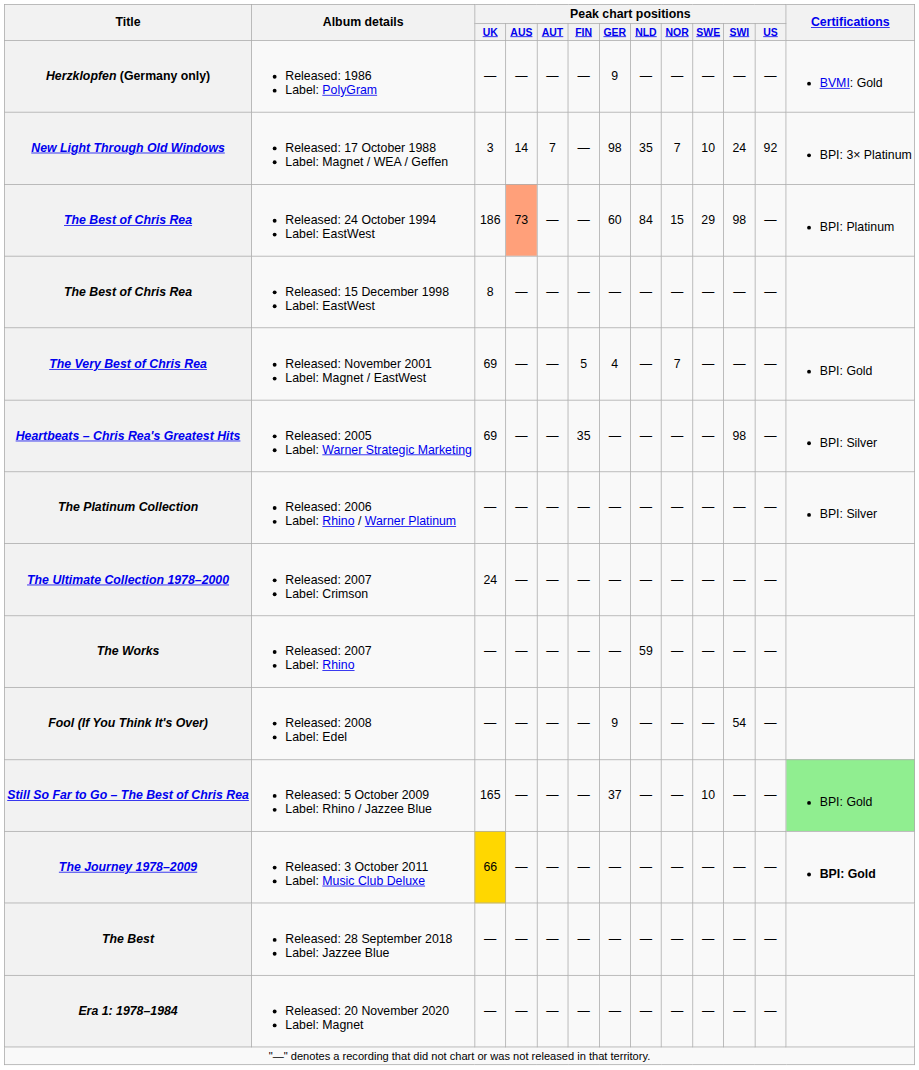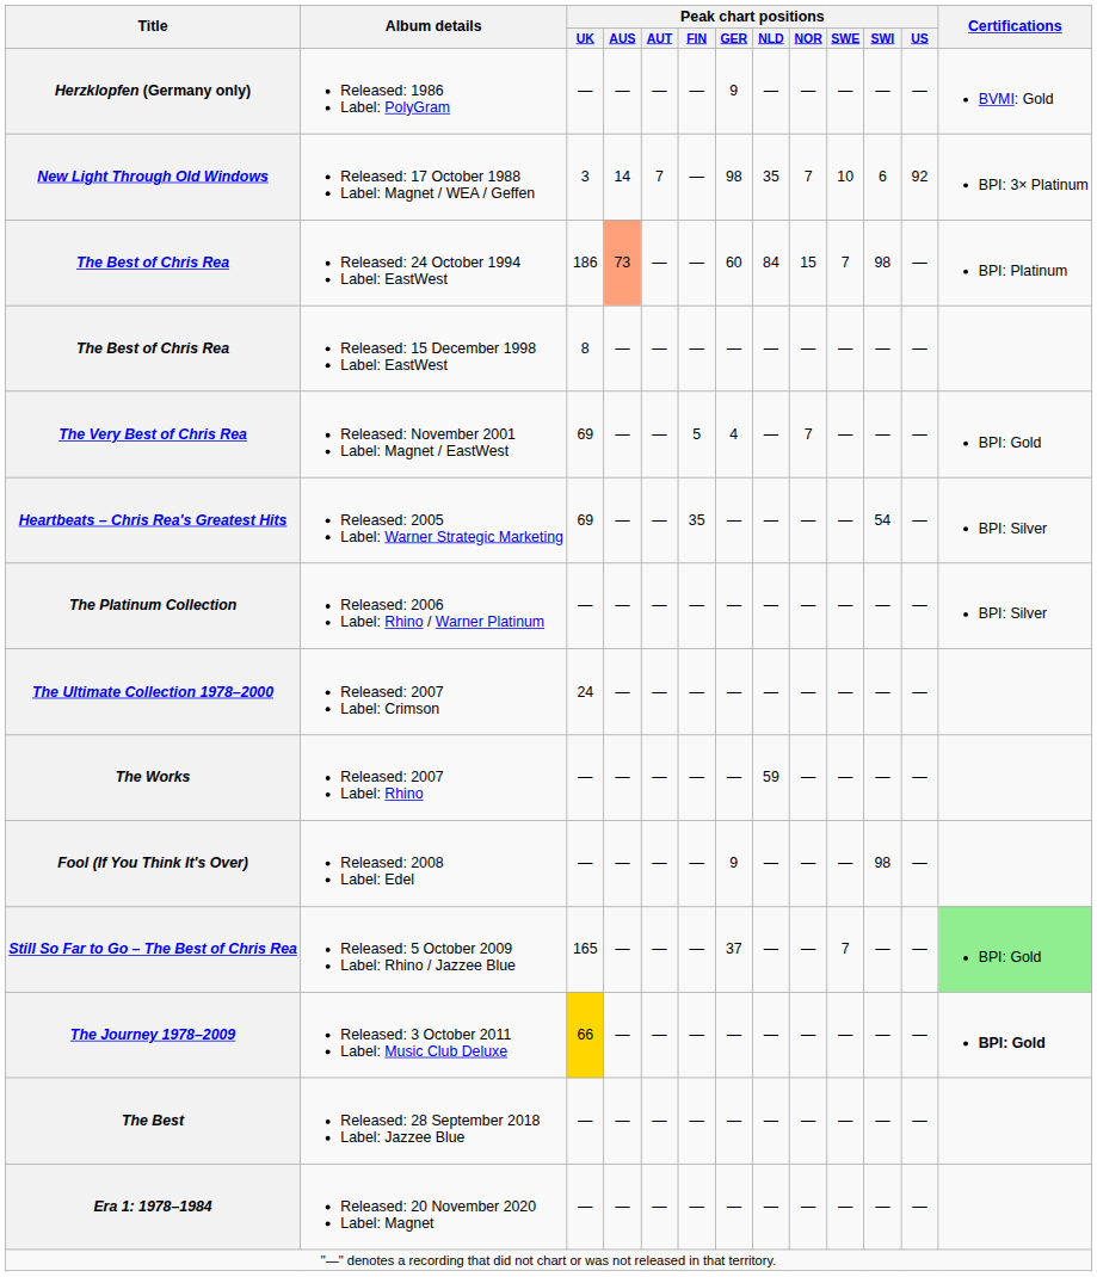 <table class="wikitable plainrowheaders">
 <tr>
 <th rowspan="2">Title</th>
 <th rowspan="2">Album details</th>
 <th colspan="10">Peak chart positions</th>
 <th rowspan="2"><a href='#'>Certifications</a></th>
 </tr>
 <tr>
 <th style="width:2.5em;font-size:85%"><a href='#'>UK</a><br></th>
 <th style="width:2.5em;font-size:85%"><a href='#'>AUS</a><br></th>
 <th style="width:2.5em;font-size:85%"><a href='#'>AUT</a><br></th>
 <th style="width:2.5em;font-size:85%"><a href='#'>FIN</a><br></th>
 <th style="width:2.5em;font-size:85%"><a href='#'>GER</a><br></th>
 <th style="width:2.5em;font-size:85%"><a href='#'>NLD</a><br></th>
 <th style="width:2.5em;font-size:85%"><a href='#'>NOR</a><br></th>
 <th style="width:2.5em;font-size:85%"><a href='#'>SWE</a><br></th>
 <th style="width:2.5em;font-size:85%"><a href='#'>SWI</a><br></th>
 <th style="width:2.5em;font-size:85%"><a href='#'>US</a><br></th>
 </tr>
 <tr>
 <th scope="row"><em>Herzklopfen</em> (Germany only)</th>
 <td><br><ul><li>Released: 1986</li><li>Label: <a href='#'>PolyGram</a></li></ul></td>
 <td align="center">—</td>
 <td align="center">—</td>
 <td align="center">—</td>
 <td align="center">—</td>
 <td align="center">9</td>
 <td align="center">—</td>
 <td align="center">—</td>
 <td align="center">—</td>
 <td align="center">—</td>
 <td align="center">—</td>
 <td><br><ul><li><a href='#'>BVMI</a>: Gold</li></ul></td>
 </tr>
 <tr>
 <th scope="row"><em><a href='#'>New Light Through Old Windows</a></em></th>
 <td><br><ul><li>Released: 17 October 1988</li><li>Label: Magnet / WEA / Geffen</li></ul></td>
 <td align="center">3</td>
 <td align="center">14</td>
 <td align="center">7</td>
 <td align="center">—</td>
 <td align="center">98</td>
 <td align="center">35</td>
 <td align="center">7</td>
 <td align="center">10</td>
-<td align="center">24</td>
+<td align="center">6</td>
 <td align="center">92</td>
 <td><br><ul><li>BPI: 3× Platinum</li></ul></td>
 </tr>
 <tr>
 <th scope="row"><em><a href='#'>The Best of Chris Rea</a></em></th>
 <td><br><ul><li>Released: 24 October 1994</li><li>Label: EastWest</li></ul></td>
 <td align="center">186</td>
 <td align="center" style="background: lightsalmon;">73</td>
 <td align="center">—</td>
 <td align="center">—</td>
 <td align="center">60</td>
 <td align="center">84</td>
 <td align="center">15</td>
-<td align="center">29</td>
+<td align="center">7</td>
 <td align="center">98</td>
 <td align="center">—</td>
 <td><br><ul><li>BPI: Platinum</li></ul></td>
 </tr>
 <tr>
 <th scope="row"><em>The Best of Chris Rea</em></th>
 <td><br><ul><li>Released: 15 December 1998</li><li>Label: EastWest</li></ul></td>
 <td align="center">8</td>
 <td align="center">—</td>
 <td align="center">—</td>
 <td align="center">—</td>
 <td align="center">—</td>
 <td align="center">—</td>
 <td align="center">—</td>
 <td align="center">—</td>
 <td align="center">—</td>
 <td align="center">—</td>
 <td></td>
 </tr>
 <tr>
 <th scope="row"><em><a href='#'>The Very Best of Chris Rea</a></em></th>
 <td><br><ul><li>Released: November 2001</li><li>Label: Magnet / EastWest</li></ul></td>
 <td align="center">69</td>
 <td align="center">—</td>
 <td align="center">—</td>
 <td align="center">5</td>
 <td align="center">4</td>
 <td align="center">—</td>
 <td align="center">7</td>
 <td align="center">—</td>
 <td align="center">—</td>
 <td align="center">—</td>
 <td><br><ul><li>BPI: Gold</li></ul></td>
 </tr>
 <tr>
 <th scope="row"><em><a href='#'>Heartbeats – Chris Rea's Greatest Hits</a></em></th>
 <td><br><ul><li>Released: 2005</li><li>Label: <a href='#'>Warner Strategic Marketing</a></li></ul></td>
 <td align="center">69</td>
 <td align="center">—</td>
 <td align="center">—</td>
 <td align="center">35</td>
 <td align="center">—</td>
 <td align="center">—</td>
 <td align="center">—</td>
 <td align="center">—</td>
-<td align="center">98</td>
+<td align="center">54</td>
 <td align="center">—</td>
 <td><br><ul><li>BPI: Silver</li></ul></td>
 </tr>
 <tr>
 <th scope="row"><em>The Platinum Collection</em></th>
 <td><br><ul><li>Released: 2006</li><li>Label: <a href='#'>Rhino</a> / <a href='#'>Warner Platinum</a></li></ul></td>
 <td align="center">—</td>
 <td align="center">—</td>
 <td align="center">—</td>
 <td align="center">—</td>
 <td align="center">—</td>
 <td align="center">—</td>
 <td align="center">—</td>
 <td align="center">—</td>
 <td align="center">—</td>
 <td align="center">—</td>
 <td><br><ul><li>BPI: Silver</li></ul></td>
 </tr>
 <tr>
 <th scope="row"><em><a href='#'>The Ultimate Collection 1978–2000</a></em></th>
 <td><br><ul><li>Released: 2007</li><li>Label: Crimson</li></ul></td>
 <td align="center">24</td>
 <td align="center">—</td>
 <td align="center">—</td>
 <td align="center">—</td>
 <td align="center">—</td>
 <td align="center">—</td>
 <td align="center">—</td>
 <td align="center">—</td>
 <td align="center">—</td>
 <td align="center">—</td>
 <td></td>
 </tr>
 <tr>
 <th scope="row"><em>The Works</em></th>
 <td><br><ul><li>Released: 2007</li><li>Label: <a href='#'>Rhino</a></li></ul></td>
 <td align="center">—</td>
 <td align="center">—</td>
 <td align="center">—</td>
 <td align="center">—</td>
 <td align="center">—</td>
 <td align="center">59</td>
 <td align="center">—</td>
 <td align="center">—</td>
 <td align="center">—</td>
 <td align="center">—</td>
 <td></td>
 </tr>
 <tr>
 <th scope="row"><em>Fool (If You Think It's Over)</em></th>
 <td><br><ul><li>Released: 2008</li><li>Label: Edel</li></ul></td>
 <td align="center">—</td>
 <td align="center">—</td>
 <td align="center">—</td>
 <td align="center">—</td>
 <td align="center">9</td>
 <td align="center">—</td>
 <td align="center">—</td>
 <td align="center">—</td>
-<td align="center">54</td>
+<td align="center">98</td>
 <td align="center">—</td>
 <td></td>
 </tr>
 <tr>
 <th scope="row"><em><a href='#'>Still So Far to Go – The Best of Chris Rea</a></em></th>
 <td><br><ul><li>Released: 5 October 2009</li><li>Label: Rhino / Jazzee Blue</li></ul></td>
 <td align="center">165</td>
 <td align="center">—</td>
 <td align="center">—</td>
 <td align="center">—</td>
 <td align="center">37</td>
 <td align="center">—</td>
 <td align="center">—</td>
-<td align="center">10</td>
+<td align="center">7</td>
 <td align="center">—</td>
 <td align="center">—</td>
 <td style="background: lightgreen;"><br><ul><li>BPI: Gold</li></ul></td>
 </tr>
 <tr>
 <th scope="row"><em><a href='#'>The Journey 1978–2009</a></em></th>
 <td><br><ul><li>Released: 3 October 2011</li><li>Label: <a href='#'>Music Club Deluxe</a></li></ul></td>
 <td align="center" style="background: gold;">66</td>
 <td align="center">—</td>
 <td align="center">—</td>
 <td align="center">—</td>
 <td align="center">—</td>
 <td align="center">—</td>
 <td align="center">—</td>
 <td align="center">—</td>
 <td align="center">—</td>
 <td align="center">—</td>
 <td><strong><br><ul><li>BPI: Gold</li></ul></strong></td>
 </tr>
 <tr>
 <th scope="row"><em>The Best</em></th>
 <td><br><ul><li>Released: 28 September 2018</li><li>Label: Jazzee Blue</li></ul></td>
 <td align="center">—</td>
 <td align="center">—</td>
 <td align="center">—</td>
 <td align="center">—</td>
 <td align="center">—</td>
 <td align="center">—</td>
 <td align="center">—</td>
 <td align="center">—</td>
 <td align="center">—</td>
 <td align="center">—</td>
 <td></td>
 </tr>
 <tr>
 <th scope="row"><em>Era 1: 1978–1984</em></th>
 <td><br><ul><li>Released: 20 November 2020</li><li>Label: Magnet</li></ul></td>
 <td align="center">—</td>
 <td align="center">—</td>
 <td align="center">—</td>
 <td align="center">—</td>
 <td align="center">—</td>
 <td align="center">—</td>
 <td align="center">—</td>
 <td align="center">—</td>
 <td align="center">—</td>
 <td align="center">—</td>
 <td></td>
 </tr>
 <tr>
 <td colspan="14" style="text-align:center; font-size:90%">"—" denotes a recording that did not chart or was not released in that territory.</td>
 </tr>
 </table>
